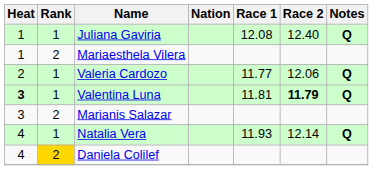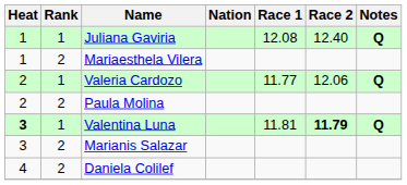 <table class="wikitable sortable" style="text-align:center">
 <tr>
 <th>Heat</th>
 <th>Rank</th>
 <th>Name</th>
 <th>Nation</th>
 <th>Race 1</th>
 <th>Race 2</th>
 <th>Notes</th>
 </tr>
 <tr bgcolor=ccffcc>
 <td>1</td>
 <td>1</td>
 <td align=left><a href='#'>Juliana Gaviria</a></td>
 <td align=left></td>
 <td>12.08</td>
 <td>12.40</td>
 <td><strong>Q</strong></td>
 </tr>
 <tr>
 <td>1</td>
 <td>2</td>
 <td align=left><a href='#'>Mariaesthela Vilera</a></td>
 <td align=left></td>
 <td></td>
 <td></td>
 <td></td>
 </tr>
 <tr bgcolor=ccffcc>
 <td>2</td>
 <td>1</td>
 <td align=left><a href='#'>Valeria Cardozo</a></td>
 <td align=left></td>
 <td>11.77</td>
 <td>12.06</td>
 <td><strong>Q</strong></td>
 </tr>
+<tr>
+<td>2</td>
+<td>2</td>
+<td align=left><a href='#'>Paula Molina</a></td>
+<td align=left></td>
+<td></td>
+<td></td>
+<td></td>
+</tr>
 <tr bgcolor=ccffcc>
 <td><strong>3</strong></td>
 <td>1</td>
 <td align=left><a href='#'>Valentina Luna</a></td>
 <td align=left></td>
 <td>11.81</td>
 <td><strong>11.79</strong></td>
 <td><strong>Q</strong></td>
 </tr>
 <tr>
 <td>3</td>
 <td>2</td>
 <td align=left><a href='#'>Marianis Salazar</a></td>
 <td align=left></td>
 <td></td>
 <td></td>
 <td></td>
 </tr>
-<tr bgcolor=ccffcc>
-<td>4</td>
-<td>1</td>
-<td align=left><a href='#'>Natalia Vera</a></td>
-<td align=left></td>
-<td>11.93</td>
-<td>12.14</td>
-<td><strong>Q</strong></td>
-</tr>
 <tr>
 <td>4</td>
-<td style="background: gold;">2</td>
+<td>2</td>
 <td align=left><a href='#'>Daniela Colilef</a></td>
 <td align=left></td>
 <td></td>
 <td></td>
 <td></td>
 </tr>
 <tr>
 </tr>
 </table>
